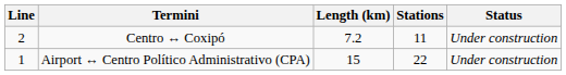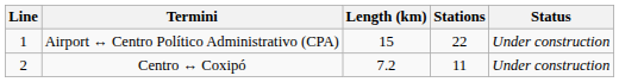 <table class="wikitable">
 <tr>
 <th align="center">Line</th>
 <th align="center">Termini</th>
 <th align="center">Length (km)</th>
 <th align="center">Stations</th>
 <th align="center">Status</th>
 </tr>
 <tr>
+<td align="center">1</td>
+<td align="center">Airport ↔ Centro Político Administrativo (CPA)</td>
+<td align="center">15</td>
+<td align="center">22</td>
+<td align="center"><em>Under construction</em></td>
+</tr>
+<tr>
 <td align="center">2</td>
 <td align="center">Centro ↔ Coxipó</td>
 <td align="center">7.2</td>
 <td align="center">11</td>
 <td align="center"><em>Under construction</em></td>
 </tr>
-<tr>
-<td align="center">1</td>
-<td align="center">Airport ↔ Centro Político Administrativo (CPA)</td>
-<td align="center">15</td>
-<td align="center">22</td>
-<td align="center"><em>Under construction</em></td>
-</tr>
 </table>
